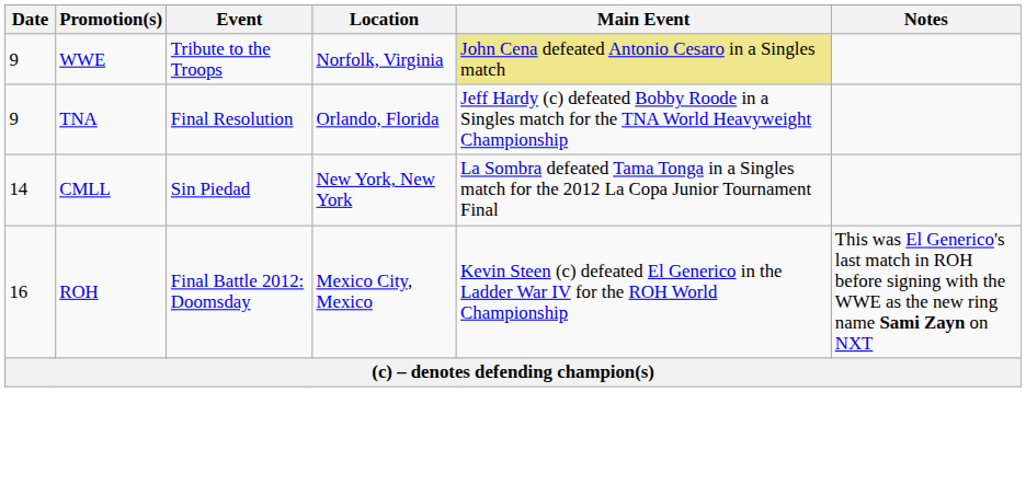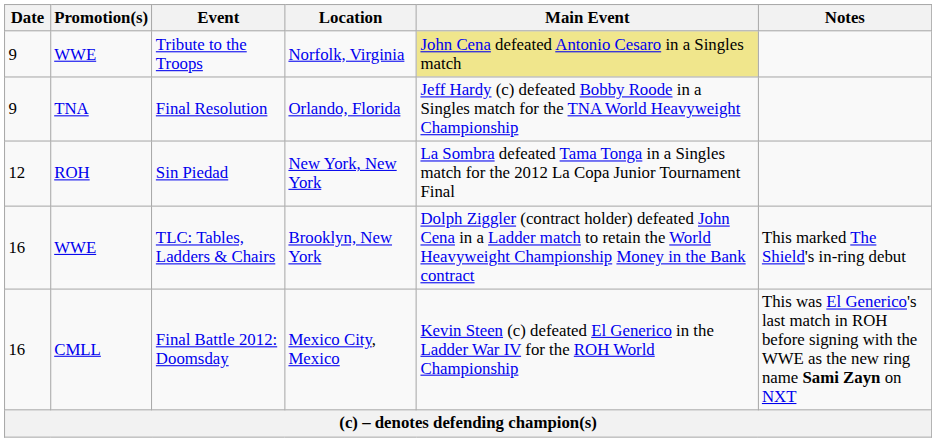 <table class="wikitable" style="width:100%;">
 <tr>
 <th width=5%>Date</th>
 <th width=5%>Promotion(s)</th>
 <th width=15%>Event</th>
 <th width=15%>Location</th>
 <th width=40%>Main Event</th>
 <th width=20%>Notes</th>
 </tr>
 <tr>
 <td>9</td>
 <td><a href='#'>WWE</a></td>
 <td><a href='#'>Tribute to the Troops</a></td>
 <td><a href='#'>Norfolk, Virginia</a></td>
 <td style="background: khaki;"><a href='#'>John Cena</a> defeated <a href='#'>Antonio Cesaro</a> in a Singles match</td>
 </tr>
 <tr>
 <td>9</td>
 <td><a href='#'>TNA</a></td>
 <td><a href='#'>Final Resolution</a></td>
 <td><a href='#'>Orlando, Florida</a></td>
 <td><a href='#'>Jeff Hardy</a> (c) defeated <a href='#'>Bobby Roode</a> in a Singles match for the <a href='#'>TNA World Heavyweight Championship</a></td>
 <td></td>
 </tr>
 <tr>
-<td>14</td>
-<td><a href='#'>CMLL</a></td>
+<td>12</td>
+<td><a href='#'>ROH</a></td>
 <td><a href='#'>Sin Piedad</a></td>
 <td><a href='#'>New York, New York</a></td>
 <td><a href='#'>La Sombra</a> defeated <a href='#'>Tama Tonga</a> in a Singles match for the 2012 La Copa Junior Tournament Final</td>
 <td></td>
 </tr>
 <tr>
 <td>16</td>
-<td><a href='#'>ROH</a></td>
+<td><a href='#'>WWE</a></td>
+<td><a href='#'>TLC: Tables, Ladders & Chairs</a></td>
+<td><a href='#'>Brooklyn, New York</a></td>
+<td><a href='#'>Dolph Ziggler</a> (contract holder) defeated <a href='#'>John Cena</a> in a <a href='#'>Ladder match</a> to retain the <a href='#'>World Heavyweight Championship</a> <a href='#'>Money in the Bank contract</a></td>
+<td>This marked <a href='#'>The Shield</a>'s in-ring debut</td>
+</tr>
+<tr>
+<td>16</td>
+<td><a href='#'>CMLL</a></td>
 <td><a href='#'>Final Battle 2012: Doomsday</a></td>
 <td><a href='#'>Mexico City</a>, <a href='#'>Mexico</a></td>
 <td><a href='#'>Kevin Steen</a> (c) defeated <a href='#'>El Generico</a> in the <a href='#'>Ladder War IV</a> for the <a href='#'>ROH World Championship</a></td>
 <td>This was <a href='#'>El Generico</a>'s last match in ROH before signing with the WWE as the new ring name <strong>Sami Zayn</strong> on <a href='#'>NXT</a></td>
 </tr>
 <tr>
 <th colspan="6">(c) – denotes defending champion(s)</th>
 </tr>
 </table>
